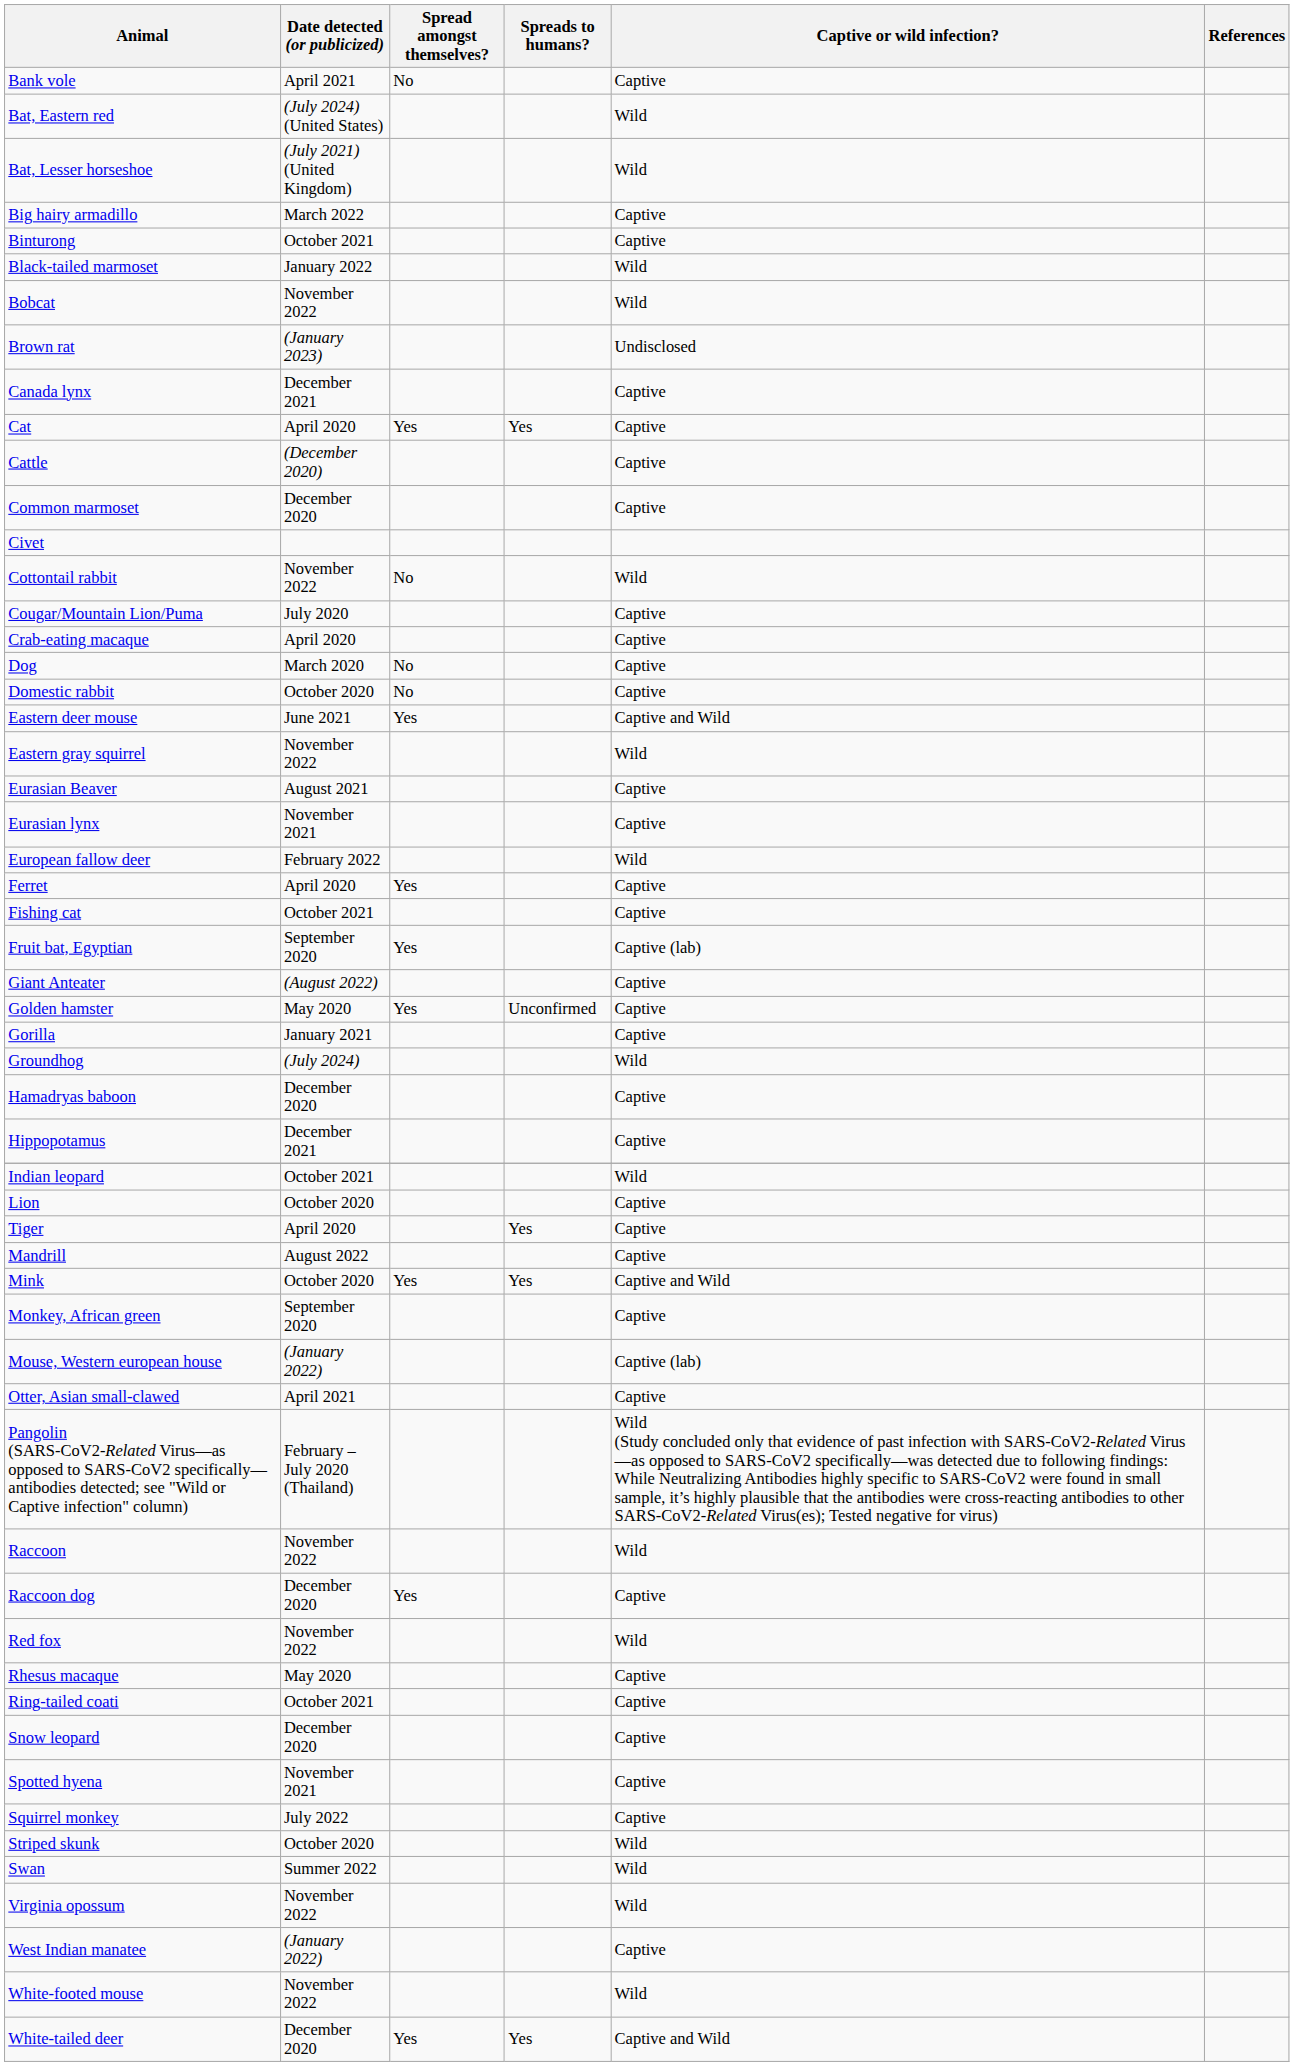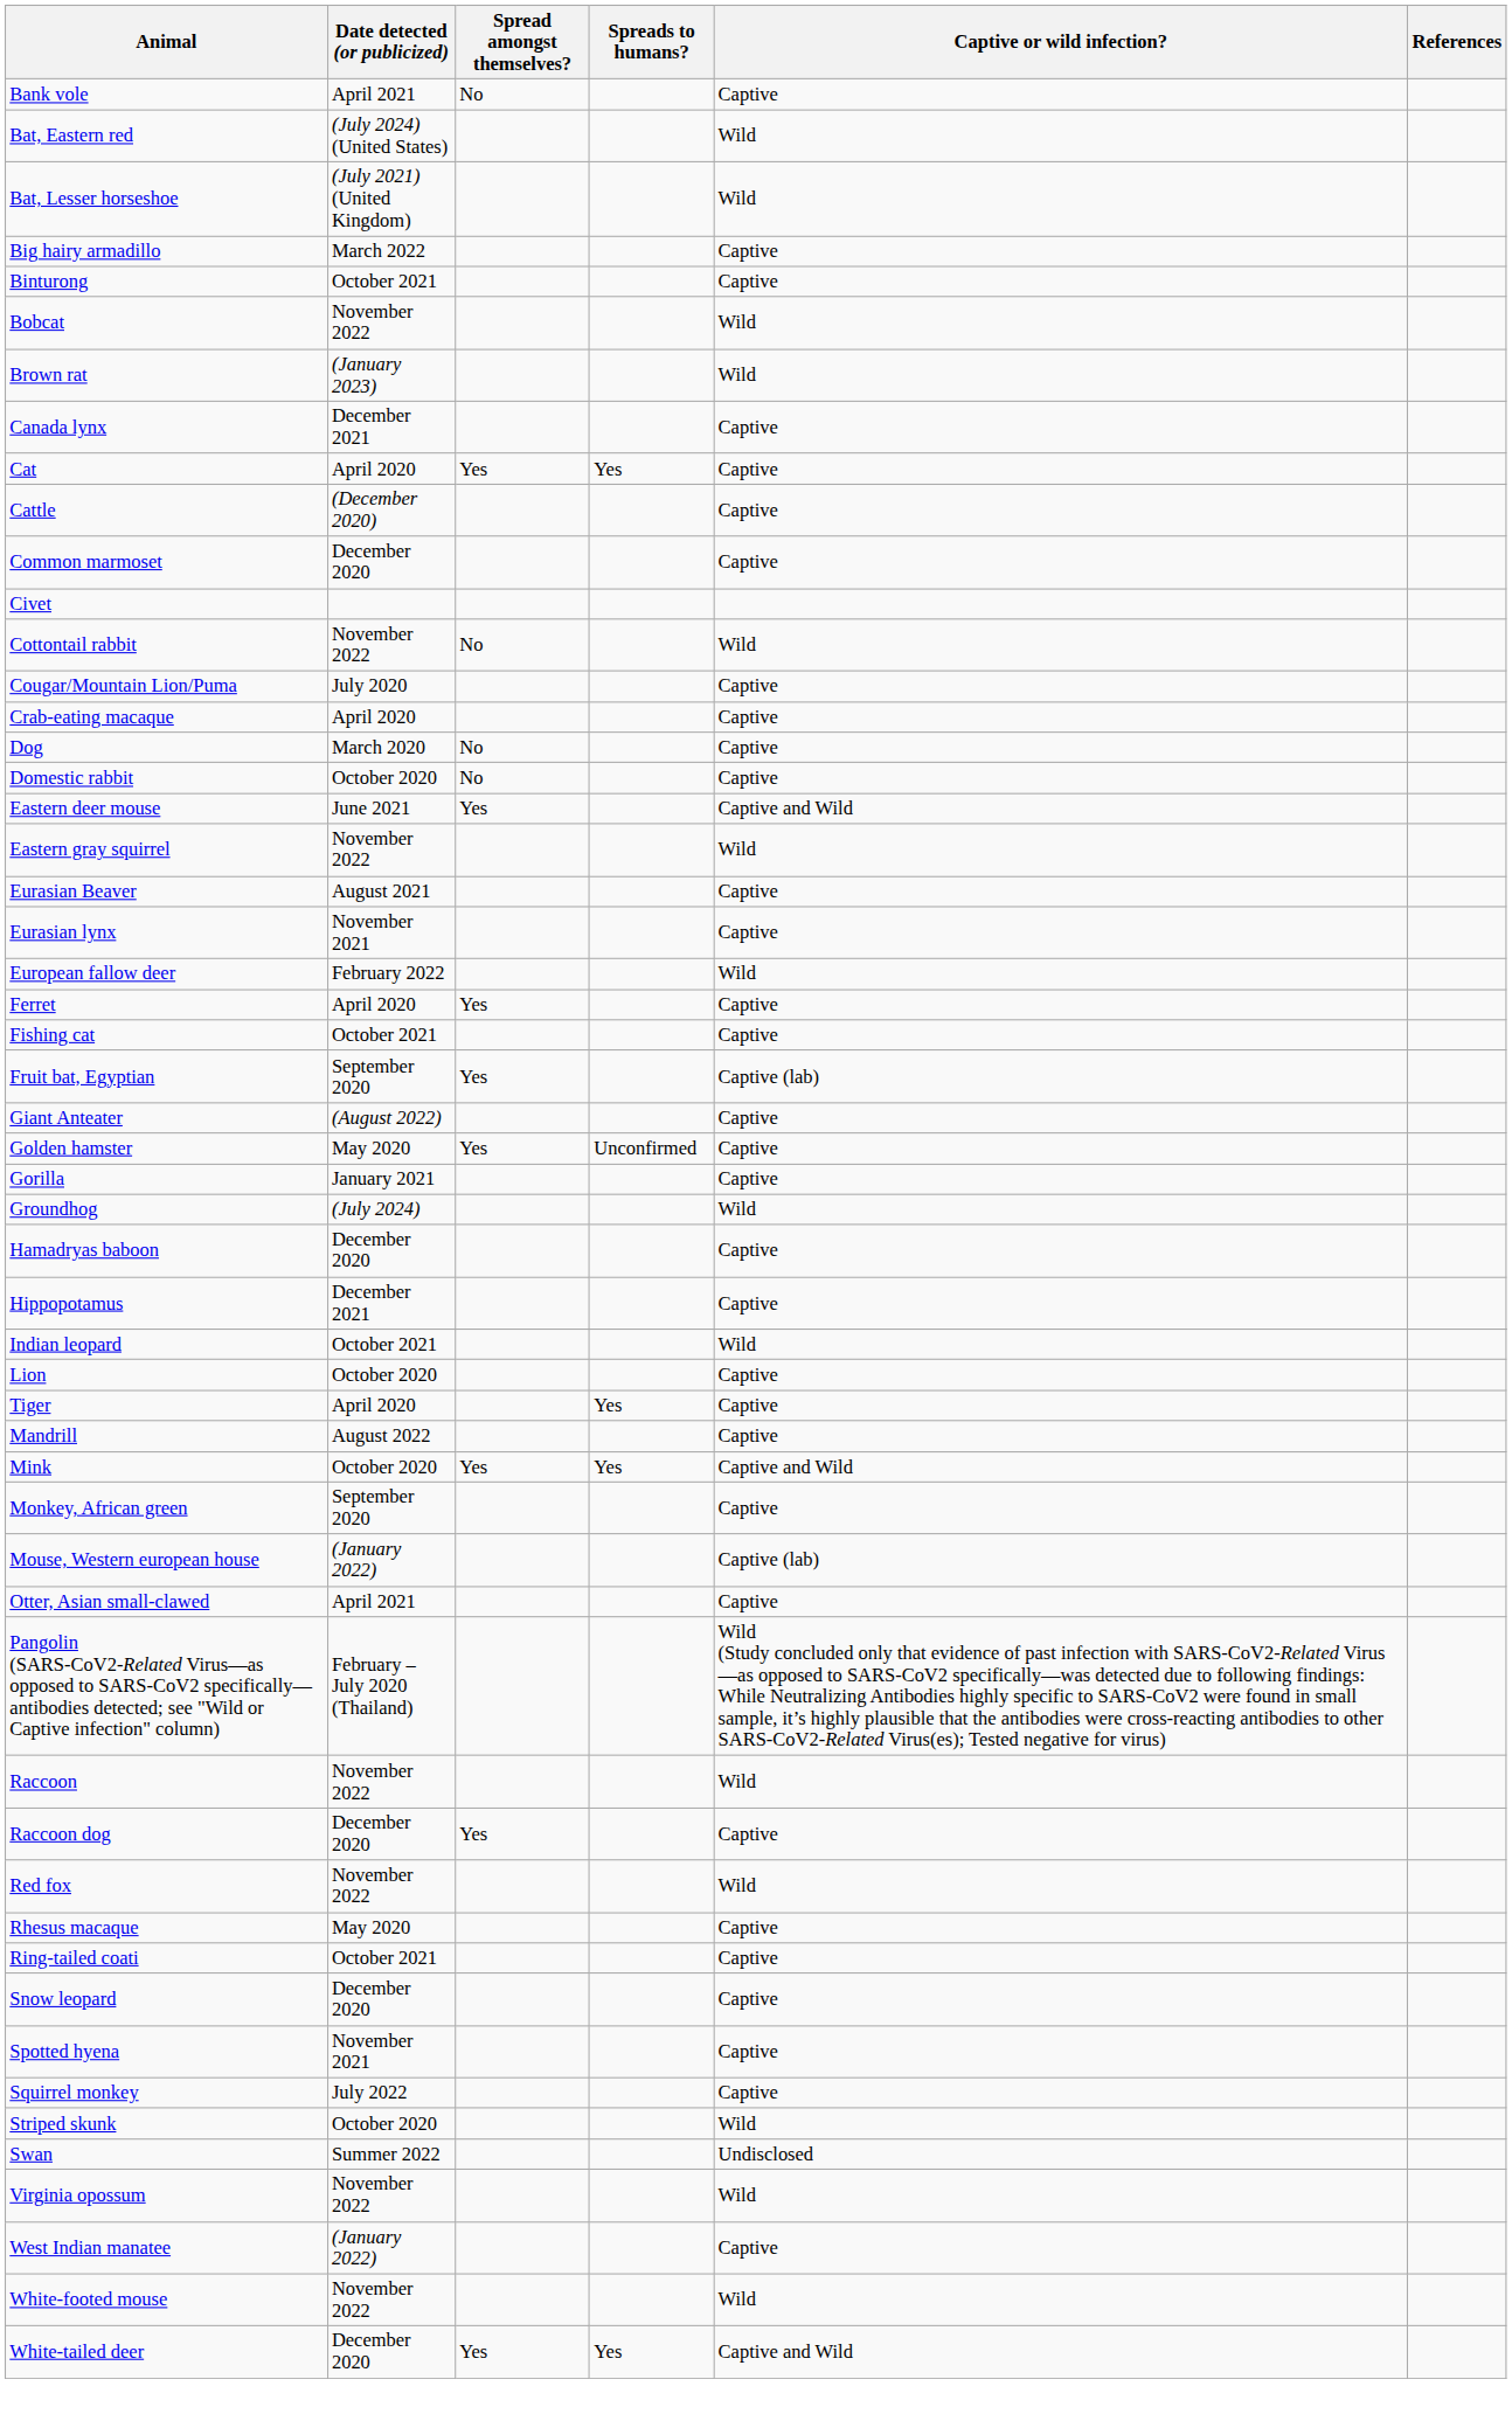 <table class="wikitable">
 <tr>
 <th>Animal</th>
 <th>Date detected <em>(or publicized)</em></th>
 <th>Spread amongst themselves?</th>
 <th>Spreads to humans?</th>
 <th>Captive or wild infection?</th>
 <th>References</th>
 </tr>
 <tr>
 <td><a href='#'>Bank vole</a></td>
 <td>April 2021</td>
 <td>No</td>
 <td></td>
 <td>Captive</td>
 <td></td>
 </tr>
 <tr>
 <td><a href='#'>Bat, Eastern red</a></td>
 <td><em>(July 2024)</em> (United States)</td>
 <td></td>
 <td></td>
 <td>Wild</td>
 <td><br></td>
 </tr>
 <tr>
 <td><a href='#'>Bat, Lesser horseshoe</a></td>
 <td><em>(July 2021)</em> (United Kingdom)</td>
 <td></td>
 <td></td>
 <td>Wild</td>
 <td><br></td>
 </tr>
 <tr>
 <td><a href='#'>Big hairy armadillo</a></td>
 <td>March 2022</td>
 <td></td>
 <td></td>
 <td>Captive</td>
 <td></td>
 </tr>
 <tr>
 <td><a href='#'>Binturong</a></td>
 <td>October 2021</td>
 <td></td>
 <td></td>
 <td>Captive</td>
 <td></td>
 </tr>
 <tr>
-<td><a href='#'>Black-tailed marmoset</a></td>
-<td>January 2022</td>
-<td></td>
-<td></td>
-<td>Wild</td>
-<td></td>
-</tr>
-<tr>
 <td><a href='#'>Bobcat</a></td>
 <td>November 2022</td>
 <td></td>
 <td></td>
 <td>Wild</td>
 <td></td>
 </tr>
 <tr>
 <td><a href='#'>Brown rat</a></td>
 <td><em>(January 2023)</em></td>
 <td></td>
 <td></td>
-<td>Undisclosed</td>
+<td>Wild</td>
 <td></td>
 </tr>
 <tr>
 <td><a href='#'>Canada lynx</a></td>
 <td>December 2021</td>
 <td></td>
 <td></td>
 <td>Captive</td>
 <td></td>
 </tr>
 <tr>
 <td><a href='#'>Cat</a></td>
 <td>April 2020</td>
 <td>Yes</td>
 <td>Yes</td>
 <td>Captive</td>
 <td></td>
 </tr>
 <tr>
 <td><a href='#'>Cattle</a></td>
 <td><em>(December 2020)</em></td>
 <td></td>
 <td></td>
 <td>Captive</td>
 <td></td>
 </tr>
 <tr>
 <td><a href='#'>Common marmoset</a></td>
 <td>December 2020</td>
 <td></td>
 <td></td>
 <td>Captive</td>
 <td></td>
 </tr>
 <tr>
 <td><a href='#'>Civet</a></td>
 <td></td>
 <td></td>
 <td></td>
 <td></td>
 <td></td>
 </tr>
 <tr>
 <td><a href='#'>Cottontail rabbit</a></td>
 <td>November 2022</td>
 <td>No</td>
 <td></td>
 <td>Wild</td>
 <td></td>
 </tr>
 <tr>
 <td><a href='#'>Cougar/Mountain Lion/Puma</a></td>
 <td>July 2020</td>
 <td></td>
 <td></td>
 <td>Captive</td>
 <td></td>
 </tr>
 <tr>
 <td><a href='#'>Crab-eating macaque</a></td>
 <td>April 2020</td>
 <td></td>
 <td></td>
 <td>Captive</td>
 <td></td>
 </tr>
 <tr>
 <td><a href='#'>Dog</a></td>
 <td>March 2020</td>
 <td>No</td>
 <td></td>
 <td>Captive</td>
 <td></td>
 </tr>
 <tr>
 <td><a href='#'>Domestic rabbit</a></td>
 <td>October 2020</td>
 <td>No</td>
 <td></td>
 <td>Captive</td>
 <td></td>
 </tr>
 <tr>
 <td><a href='#'>Eastern deer mouse</a></td>
 <td>June 2021</td>
 <td>Yes</td>
 <td></td>
 <td>Captive and Wild</td>
 <td></td>
 </tr>
 <tr>
 <td><a href='#'>Eastern gray squirrel</a></td>
 <td>November 2022</td>
 <td></td>
 <td></td>
 <td>Wild</td>
 <td></td>
 </tr>
 <tr>
 <td><a href='#'>Eurasian Beaver</a></td>
 <td>August 2021</td>
 <td></td>
 <td></td>
 <td>Captive</td>
 <td></td>
 </tr>
 <tr>
 <td><a href='#'>Eurasian lynx</a></td>
 <td>November 2021</td>
 <td></td>
 <td></td>
 <td>Captive</td>
 <td></td>
 </tr>
 <tr>
 <td><a href='#'>European fallow deer</a></td>
 <td>February 2022</td>
 <td></td>
 <td></td>
 <td>Wild</td>
 <td></td>
 </tr>
 <tr>
 <td><a href='#'>Ferret</a></td>
 <td>April 2020</td>
 <td>Yes</td>
 <td></td>
 <td>Captive</td>
 <td></td>
 </tr>
 <tr>
 <td><a href='#'>Fishing cat</a></td>
 <td>October 2021</td>
 <td></td>
 <td></td>
 <td>Captive</td>
 <td></td>
 </tr>
 <tr>
 <td><a href='#'>Fruit bat, Egyptian</a></td>
 <td>September 2020</td>
 <td>Yes</td>
 <td></td>
 <td>Captive (lab)</td>
 <td></td>
 </tr>
 <tr>
 <td><a href='#'>Giant Anteater</a></td>
 <td><em>(August 2022)</em></td>
 <td></td>
 <td></td>
 <td>Captive</td>
 <td></td>
 </tr>
 <tr>
 <td><a href='#'>Golden hamster</a></td>
 <td>May 2020</td>
 <td>Yes</td>
 <td>Unconfirmed</td>
 <td>Captive</td>
 <td></td>
 </tr>
 <tr>
 <td><a href='#'>Gorilla</a></td>
 <td>January 2021</td>
 <td></td>
 <td></td>
 <td>Captive</td>
 <td></td>
 </tr>
 <tr>
 <td><a href='#'>Groundhog</a></td>
 <td><em>(July 2024)</em></td>
 <td></td>
 <td></td>
 <td>Wild</td>
 <td></td>
 </tr>
 <tr>
 <td><a href='#'>Hamadryas baboon</a></td>
 <td>December 2020</td>
 <td></td>
 <td></td>
 <td>Captive</td>
 <td></td>
 </tr>
 <tr>
 <td><a href='#'>Hippopotamus</a></td>
 <td>December 2021</td>
 <td></td>
 <td></td>
 <td>Captive</td>
 <td></td>
 </tr>
 <tr>
 </tr>
 <tr>
 <td><a href='#'>Indian leopard</a></td>
 <td>October 2021</td>
 <td></td>
 <td></td>
 <td>Wild</td>
 <td></td>
 </tr>
 <tr>
 <td><a href='#'>Lion</a></td>
 <td>October 2020</td>
 <td></td>
 <td></td>
 <td>Captive</td>
 <td></td>
 </tr>
 <tr>
 <td><a href='#'>Tiger</a></td>
 <td>April 2020</td>
 <td></td>
 <td>Yes</td>
 <td>Captive</td>
 <td></td>
 </tr>
 <tr>
 <td><a href='#'>Mandrill</a></td>
 <td>August 2022</td>
 <td></td>
 <td></td>
 <td>Captive</td>
 <td></td>
 </tr>
 <tr>
 <td><a href='#'>Mink</a> </td>
 <td>October 2020</td>
 <td>Yes</td>
 <td>Yes</td>
 <td>Captive and Wild</td>
 <td></td>
 </tr>
 <tr>
 <td><a href='#'>Monkey, African green</a></td>
 <td>September 2020</td>
 <td></td>
 <td></td>
 <td>Captive</td>
 <td></td>
 </tr>
 <tr>
 <td><a href='#'>Mouse, Western european house</a></td>
 <td><em>(January 2022)</em></td>
 <td></td>
 <td></td>
 <td>Captive (lab)</td>
 <td></td>
 </tr>
 <tr>
 <td><a href='#'>Otter, Asian small-clawed</a></td>
 <td>April 2021</td>
 <td></td>
 <td></td>
 <td>Captive</td>
 <td></td>
 </tr>
 <tr>
 <td><a href='#'>Pangolin</a><br>(SARS-CoV2-<em>Related</em> Virus—as opposed to SARS-CoV2 specifically—antibodies detected; see "Wild or Captive infection" column)</td>
 <td>February – July 2020 (Thailand)</td>
 <td></td>
 <td></td>
 <td>Wild<br>(Study concluded only that evidence of past infection with SARS-CoV2-<em>Related</em> Virus—as opposed to SARS-CoV2 specifically—was detected due to following findings: While Neutralizing Antibodies highly specific to SARS-CoV2 were found in small sample, it’s highly plausible that the antibodies were cross-reacting antibodies to other SARS-CoV2-<em>Related</em> Virus(es); Tested negative for virus)</td>
 <td></td>
 </tr>
 <tr>
 <td><a href='#'>Raccoon</a></td>
 <td>November 2022</td>
 <td></td>
 <td></td>
 <td>Wild</td>
 <td></td>
 </tr>
 <tr>
 <td><a href='#'>Raccoon dog</a></td>
 <td>December 2020</td>
 <td>Yes</td>
 <td></td>
 <td>Captive</td>
 <td></td>
 </tr>
 <tr>
 <td><a href='#'>Red fox</a></td>
 <td>November 2022</td>
 <td></td>
 <td></td>
 <td>Wild</td>
 <td></td>
 </tr>
 <tr>
 <td><a href='#'>Rhesus macaque</a></td>
 <td>May 2020</td>
 <td></td>
 <td></td>
 <td>Captive</td>
 <td></td>
 </tr>
 <tr>
 <td><a href='#'>Ring-tailed coati</a></td>
 <td>October 2021</td>
 <td></td>
 <td></td>
 <td>Captive</td>
 <td></td>
 </tr>
 <tr>
 <td><a href='#'>Snow leopard</a></td>
 <td>December 2020</td>
 <td></td>
 <td></td>
 <td>Captive</td>
 <td></td>
 </tr>
 <tr>
 <td><a href='#'>Spotted hyena</a></td>
 <td>November 2021</td>
 <td></td>
 <td></td>
 <td>Captive</td>
 <td></td>
 </tr>
 <tr>
 <td><a href='#'>Squirrel monkey</a></td>
 <td>July 2022</td>
 <td></td>
 <td></td>
 <td>Captive</td>
 <td></td>
 </tr>
 <tr>
 <td><a href='#'>Striped skunk</a></td>
 <td>October 2020</td>
 <td></td>
 <td></td>
 <td>Wild</td>
 <td></td>
 </tr>
 <tr>
 <td><a href='#'>Swan</a></td>
 <td>Summer 2022</td>
 <td></td>
 <td></td>
-<td>Wild</td>
+<td>Undisclosed</td>
 <td></td>
 </tr>
 <tr>
 <td><a href='#'>Virginia opossum</a></td>
 <td>November 2022</td>
 <td></td>
 <td></td>
 <td>Wild</td>
 <td></td>
 </tr>
 <tr>
 <td><a href='#'>West Indian manatee</a></td>
 <td><em>(January 2022)</em></td>
 <td></td>
 <td></td>
 <td>Captive</td>
 <td></td>
 </tr>
 <tr>
 <td><a href='#'>White-footed mouse</a></td>
 <td>November 2022</td>
 <td></td>
 <td></td>
 <td>Wild</td>
 <td></td>
 </tr>
 <tr>
 <td><a href='#'>White-tailed deer</a> </td>
 <td>December 2020</td>
 <td>Yes</td>
 <td>Yes</td>
 <td>Captive and Wild</td>
 <td></td>
 </tr>
 </table>
